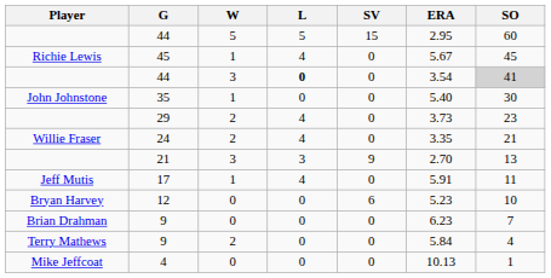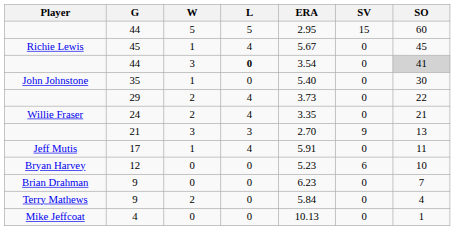 <table class="wikitable sortable">
 <tr>
 <th bgcolor="#DDDDFF" width="16%">Player</th>
 <th bgcolor="#DDDDFF" width="9%">G</th>
 <th bgcolor="#DDDDFF" width="9%">W</th>
 <th bgcolor="#DDDDFF" width="9%">L</th>
+<th bgcolor="#DDDDFF" width="9%">ERA</th>
 <th bgcolor="#DDDDFF" width="9%">SV</th>
-<th bgcolor="#DDDDFF" width="9%">ERA</th>
 <th bgcolor="#DDDDFF" width="9%">SO</th>
 </tr>
 <tr align="center">
 <td></td>
 <td>44</td>
 <td>5</td>
 <td>5</td>
+<td>2.95</td>
 <td>15</td>
-<td>2.95</td>
 <td>60</td>
 </tr>
 <tr align=center>
 <td><a href='#'>Richie Lewis</a></td>
 <td>45</td>
 <td>1</td>
 <td>4</td>
+<td>5.67</td>
 <td>0</td>
-<td>5.67</td>
 <td>45</td>
 </tr>
 <tr align="center">
 <td></td>
 <td>44</td>
 <td>3</td>
 <td><strong>0</strong></td>
+<td>3.54</td>
 <td>0</td>
-<td>3.54</td>
 <td style="background: lightgrey;">41</td>
 </tr>
 <tr align="center">
 <td><a href='#'>John Johnstone</a></td>
 <td>35</td>
 <td>1</td>
 <td>0</td>
+<td>5.40</td>
 <td>0</td>
-<td>5.40</td>
 <td>30</td>
 </tr>
 <tr align=center>
 <td></td>
 <td>29</td>
 <td>2</td>
 <td>4</td>
+<td>3.73</td>
 <td>0</td>
-<td>3.73</td>
-<td>23</td>
+<td>22</td>
 </tr>
 <tr align="center">
 <td><a href='#'>Willie Fraser</a></td>
 <td>24</td>
 <td>2</td>
 <td>4</td>
+<td>3.35</td>
 <td>0</td>
-<td>3.35</td>
 <td>21</td>
 </tr>
 <tr align=center>
 <td></td>
 <td>21</td>
 <td>3</td>
 <td>3</td>
+<td>2.70</td>
 <td>9</td>
-<td>2.70</td>
 <td>13</td>
 </tr>
 <tr align="center">
 <td><a href='#'>Jeff Mutis</a></td>
 <td>17</td>
 <td>1</td>
 <td>4</td>
+<td>5.91</td>
 <td>0</td>
-<td>5.91</td>
 <td>11</td>
 </tr>
 <tr align=center>
 <td><a href='#'>Bryan Harvey</a></td>
 <td>12</td>
 <td>0</td>
 <td>0</td>
+<td>5.23</td>
 <td>6</td>
-<td>5.23</td>
 <td>10</td>
 </tr>
 <tr align=center>
 <td><a href='#'>Brian Drahman</a></td>
 <td>9</td>
 <td>0</td>
 <td>0</td>
+<td>6.23</td>
 <td>0</td>
-<td>6.23</td>
 <td>7</td>
 </tr>
 <tr align=center>
 <td><a href='#'>Terry Mathews</a></td>
 <td>9</td>
 <td>2</td>
 <td>0</td>
+<td>5.84</td>
 <td>0</td>
-<td>5.84</td>
 <td>4</td>
 </tr>
 <tr align=center>
 <td><a href='#'>Mike Jeffcoat</a></td>
 <td>4</td>
 <td>0</td>
 <td>0</td>
+<td>10.13</td>
 <td>0</td>
-<td>10.13</td>
 <td>1</td>
 </tr>
 </table>
